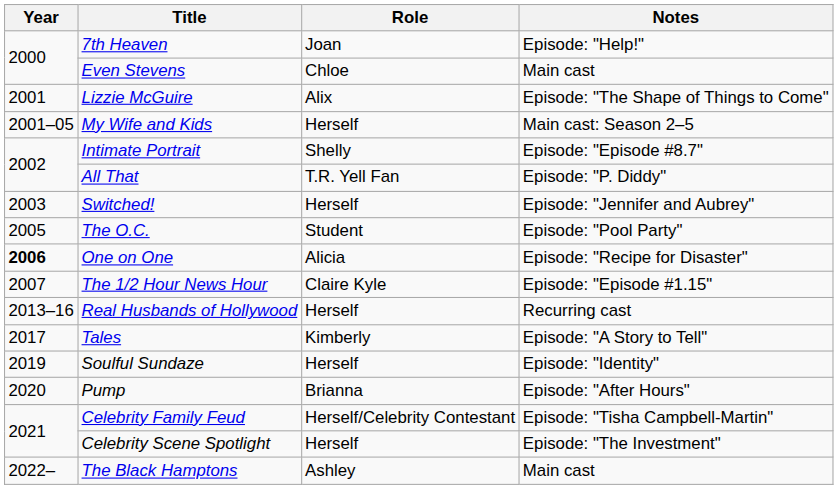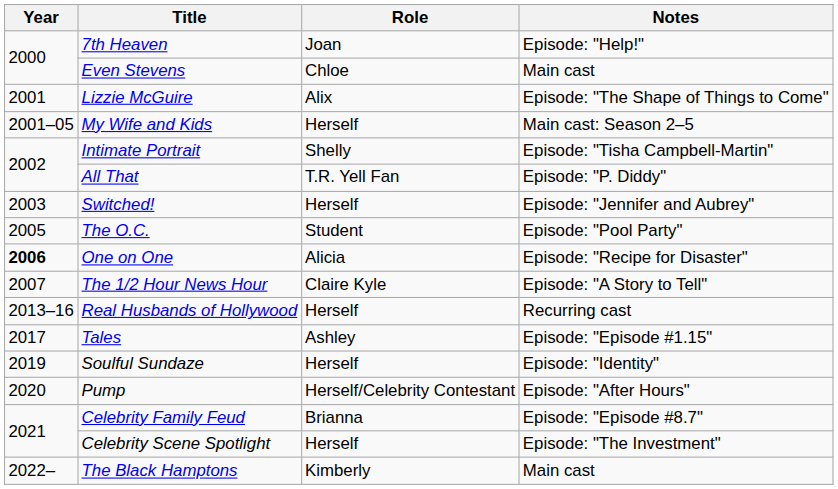 <table class="wikitable sortable">
 <tr>
 <th>Year</th>
 <th>Title</th>
 <th>Role</th>
 <th>Notes</th>
 </tr>
 <tr>
 <td rowspan=2>2000</td>
 <td><em><a href='#'>7th Heaven</a></em></td>
 <td>Joan</td>
 <td>Episode: "Help!"</td>
 </tr>
 <tr>
 <td><em><a href='#'>Even Stevens</a></em></td>
 <td>Chloe</td>
 <td>Main cast</td>
 </tr>
 <tr>
 <td>2001</td>
 <td><em><a href='#'>Lizzie McGuire</a></em></td>
 <td>Alix</td>
 <td>Episode: "The Shape of Things to Come"</td>
 </tr>
 <tr>
 <td>2001–05</td>
 <td><em><a href='#'>My Wife and Kids</a></em></td>
 <td>Herself</td>
 <td>Main cast: Season 2–5</td>
 </tr>
 <tr>
 <td rowspan=2>2002</td>
 <td><em><a href='#'>Intimate Portrait</a></em></td>
 <td>Shelly</td>
-<td>Episode: "Episode #8.7"</td>
+<td>Episode: "Tisha Campbell-Martin"</td>
 </tr>
 <tr>
 <td><em><a href='#'>All That</a></em></td>
 <td>T.R. Yell Fan</td>
 <td>Episode: "P. Diddy"</td>
 </tr>
 <tr>
 <td>2003</td>
 <td><em><a href='#'>Switched!</a></em></td>
 <td>Herself</td>
 <td>Episode: "Jennifer and Aubrey"</td>
 </tr>
 <tr>
 <td>2005</td>
 <td><em><a href='#'>The O.C.</a></em></td>
 <td>Student</td>
 <td>Episode: "Pool Party"</td>
 </tr>
 <tr>
 <td><strong>2006</strong></td>
 <td><em><a href='#'>One on One</a></em></td>
 <td>Alicia</td>
 <td>Episode: "Recipe for Disaster"</td>
 </tr>
 <tr>
 <td>2007</td>
 <td><em><a href='#'>The 1/2 Hour News Hour</a></em></td>
 <td>Claire Kyle</td>
-<td>Episode: "Episode #1.15"</td>
+<td>Episode: "A Story to Tell"</td>
 </tr>
 <tr>
 <td>2013–16</td>
 <td><em><a href='#'>Real Husbands of Hollywood</a></em></td>
 <td>Herself</td>
 <td>Recurring cast</td>
 </tr>
 <tr>
 <td>2017</td>
 <td><em><a href='#'>Tales</a></em></td>
-<td>Kimberly</td>
-<td>Episode: "A Story to Tell"</td>
+<td>Ashley</td>
+<td>Episode: "Episode #1.15"</td>
 </tr>
 <tr>
 <td>2019</td>
 <td><em>Soulful Sundaze</em></td>
 <td>Herself</td>
 <td>Episode: "Identity"</td>
 </tr>
 <tr>
 <td>2020</td>
 <td><em>Pump</em></td>
-<td>Brianna</td>
+<td>Herself/Celebrity Contestant</td>
 <td>Episode: "After Hours"</td>
 </tr>
 <tr>
 <td rowspan=2>2021</td>
 <td><em><a href='#'>Celebrity Family Feud</a></em></td>
-<td>Herself/Celebrity Contestant</td>
-<td>Episode: "Tisha Campbell-Martin"</td>
+<td>Brianna</td>
+<td>Episode: "Episode #8.7"</td>
 </tr>
 <tr>
 <td><em>Celebrity Scene Spotlight</em></td>
 <td>Herself</td>
 <td>Episode: "The Investment"</td>
 </tr>
 <tr>
 <td>2022–</td>
 <td><em><a href='#'>The Black Hamptons</a></em></td>
-<td>Ashley</td>
+<td>Kimberly</td>
 <td>Main cast</td>
 </tr>
 </table>
